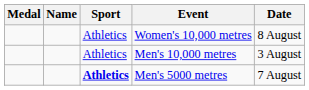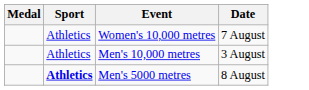 <table class="wikitable sortable" style="font-size:90%">
 <tr>
 <th>Medal</th>
-<th>Name</th>
 <th>Sport</th>
 <th>Event</th>
 <th>Date</th>
 </tr>
 <tr>
 <td></td>
-<td></td>
 <td><a href='#'>Athletics</a></td>
 <td><a href='#'>Women's 10,000 metres</a></td>
-<td>8 August</td>
+<td>7 August</td>
 </tr>
 <tr>
-<td></td>
 <td></td>
 <td><a href='#'>Athletics</a></td>
 <td><a href='#'>Men's 10,000 metres</a></td>
 <td>3 August</td>
 </tr>
 <tr>
 <td></td>
-<td></td>
 <td><strong><a href='#'>Athletics</a></strong></td>
 <td><a href='#'>Men's 5000 metres</a></td>
-<td>7 August</td>
+<td>8 August</td>
 </tr>
 </table>
